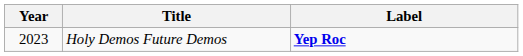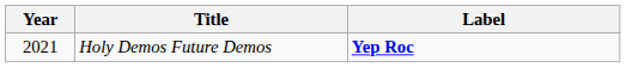 <table class="wikitable">
 <tr>
 <th style="width:3.5em;">Year</th>
 <th style="width:15em;">Title</th>
 <th style="width:15em;">Label</th>
 </tr>
 <tr>
-<td style="text-align:center;">2023</td>
+<td style="text-align:center;">2021</td>
 <td><em>Holy Demos Future Demos</em></td>
 <td><strong><a href='#'>Yep Roc</a></strong></td>
 </tr>
 </table>
